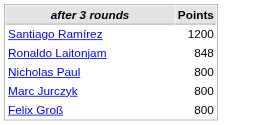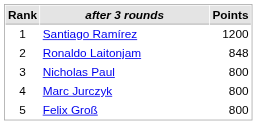 <table cellspacing="1" cellpadding="3" style="border:1px solid #aaa; font-size:90%;">
 <tr style="background:#e4e4e4;">
+<th style="border-bottom:1px solid #aaa; width:10px;">Rank</th>
 <th style="border-bottom:1px solid #aaa; width:200px; white-space:nowrap;"><em>after 3 rounds</em> </th>
 <th style="border-bottom:1px solid #aaa; width:20px;">Points</th>
 </tr>
 <tr>
+<td align=center>1</td>
 <td> <a href='#'>Santiago Ramírez</a></td>
 <td align=right>1200</td>
 </tr>
 <tr>
+<td align=center>2</td>
 <td> <a href='#'>Ronaldo Laitonjam</a></td>
 <td align=right>848</td>
 </tr>
 <tr>
+<td align=center>3</td>
 <td> <a href='#'>Nicholas Paul</a></td>
 <td align=right>800</td>
 </tr>
 <tr>
+<td align=center>4</td>
 <td> <a href='#'>Marc Jurczyk</a></td>
 <td align=right>800</td>
 </tr>
 <tr>
+<td align=center>5</td>
 <td> <a href='#'>Felix Groß</a></td>
 <td align=right>800</td>
 </tr>
 </table>
